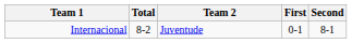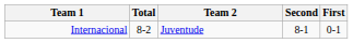 <table class="wikitable">
 <tr>
 <th width="180" align=right>Team 1</th>
 <th>Total</th>
 <th width="180" align=left>Team 2</th>
+<th>Second</th>
 <th>First</th>
-<th>Second</th>
 </tr>
 <tr>
 <td align=right><a href='#'>Internacional</a></td>
 <td align=center>8-2</td>
 <td><a href='#'>Juventude</a></td>
+<td align=center>8-1</td>
 <td align=center>0-1</td>
-<td align=center>8-1</td>
 </tr>
 </table>
